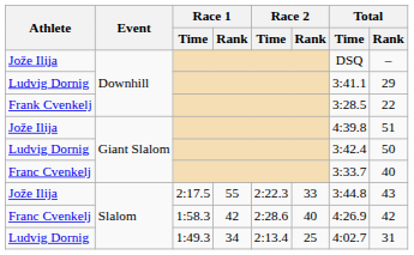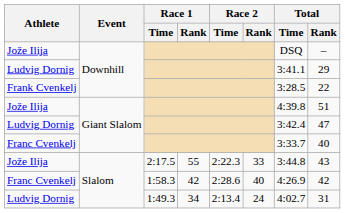 <table class="wikitable" style="font-size:90%">
 <tr>
 <th rowspan="2">Athlete</th>
 <th rowspan="2">Event</th>
 <th colspan="2">Race 1</th>
 <th colspan="2">Race 2</th>
 <th colspan="2">Total</th>
 </tr>
 <tr>
 <th>Time</th>
 <th>Rank</th>
 <th>Time</th>
 <th>Rank</th>
 <th>Time</th>
 <th>Rank</th>
 </tr>
 <tr>
 <td><a href='#'>Jože Ilija</a></td>
 <td rowspan="3">Downhill</td>
 <td colspan="4" bgcolor="wheat"></td>
 <td align="center">DSQ</td>
 <td align="center">–</td>
 </tr>
 <tr>
 <td><a href='#'>Ludvig Dornig</a></td>
 <td colspan="4" bgcolor="wheat"></td>
 <td align="center">3:41.1</td>
 <td align="center">29</td>
 </tr>
 <tr>
 <td><a href='#'>Frank Cvenkelj</a></td>
 <td colspan="4" bgcolor="wheat"></td>
 <td align="center">3:28.5</td>
 <td align="center">22</td>
 </tr>
 <tr>
 <td><a href='#'>Jože Ilija</a></td>
 <td rowspan="3">Giant Slalom</td>
 <td colspan="4" bgcolor="wheat"></td>
 <td align="center">4:39.8</td>
 <td align="center">51</td>
 </tr>
 <tr>
 <td><a href='#'>Ludvig Dornig</a></td>
 <td colspan="4" bgcolor="wheat"></td>
 <td align="center">3:42.4</td>
-<td align="center">50</td>
+<td align="center">47</td>
 </tr>
 <tr>
 <td><a href='#'>Franc Cvenkelj</a></td>
 <td colspan="4" bgcolor="wheat"></td>
 <td align="center">3:33.7</td>
 <td align="center">40</td>
 </tr>
 <tr>
 <td><a href='#'>Jože Ilija</a></td>
 <td rowspan="3">Slalom</td>
 <td align="center">2:17.5</td>
 <td align="center">55</td>
 <td align="center">2:22.3</td>
 <td align="center">33</td>
 <td align="center">3:44.8</td>
 <td align="center">43</td>
 </tr>
 <tr>
 <td><a href='#'>Franc Cvenkelj</a></td>
 <td align="center">1:58.3</td>
 <td align="center">42</td>
 <td align="center">2:28.6</td>
 <td align="center">40</td>
 <td align="center">4:26.9</td>
 <td align="center">42</td>
 </tr>
 <tr>
 <td><a href='#'>Ludvig Dornig</a></td>
 <td align="center">1:49.3</td>
 <td align="center">34</td>
 <td align="center">2:13.4</td>
-<td align="center">25</td>
+<td align="center">24</td>
 <td align="center">4:02.7</td>
 <td align="center">31</td>
 </tr>
 </table>
